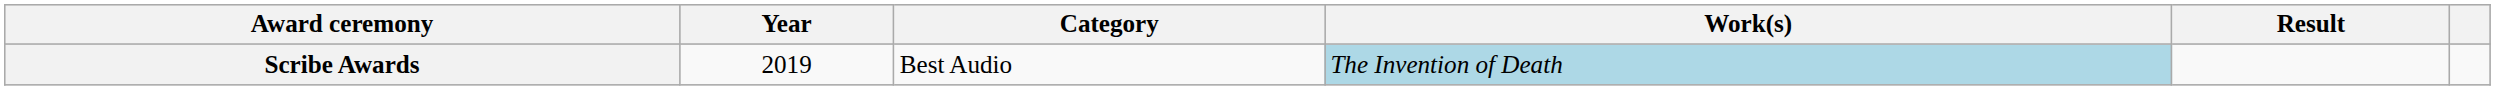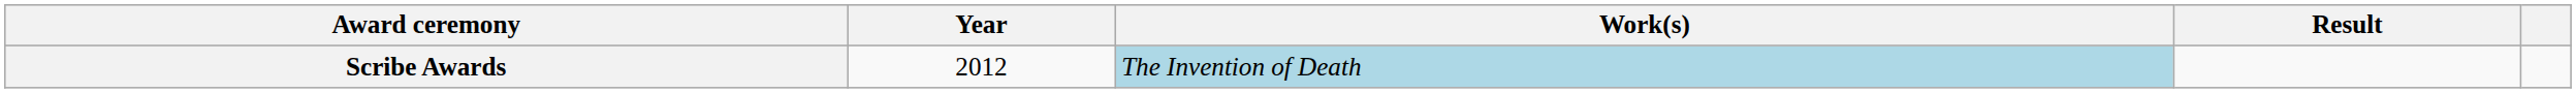 <table class="wikitable sortable plainrowheaders" style="width:100%;">
 <tr>
 <th scope="col">Award ceremony</th>
 <th scope="col">Year</th>
-<th scope="col">Category</th>
 <th scope="col">Work(s)</th>
 <th scope="col">Result</th>
 <th scope="col" class="unsortable"></th>
 </tr>
 <tr>
 <th scope="row">Scribe Awards</th>
-<td style="text-align:center">2019</td>
-<td>Best Audio</td>
+<td style="text-align:center">2012</td>
 <td style="background: lightblue;"><em>The Invention of Death</em></td>
 <td></td>
 <td style="text-align:center"></td>
 </tr>
 </table>
